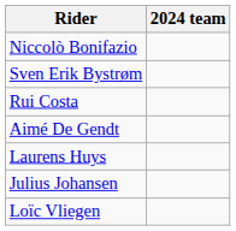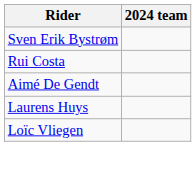 <table class="wikitable">
 <tr>
 <th>Rider</th>
 <th>2024 team</th>
-</tr>
-<tr>
-<td><a href='#'>Niccolò Bonifazio</a></td>
-<td></td>
 </tr>
 <tr>
 <td><a href='#'>Sven Erik Bystrøm</a></td>
 <td></td>
 </tr>
 <tr>
 <td><a href='#'>Rui Costa</a></td>
 <td></td>
 </tr>
 <tr>
 <td><a href='#'>Aimé De Gendt</a></td>
 <td></td>
 </tr>
 <tr>
 <td><a href='#'>Laurens Huys</a></td>
 <td></td>
 </tr>
 <tr>
-<td><a href='#'>Julius Johansen</a></td>
-<td></td>
-</tr>
-<tr>
 <td><a href='#'>Loïc Vliegen</a></td>
 <td></td>
 </tr>
 </table>
